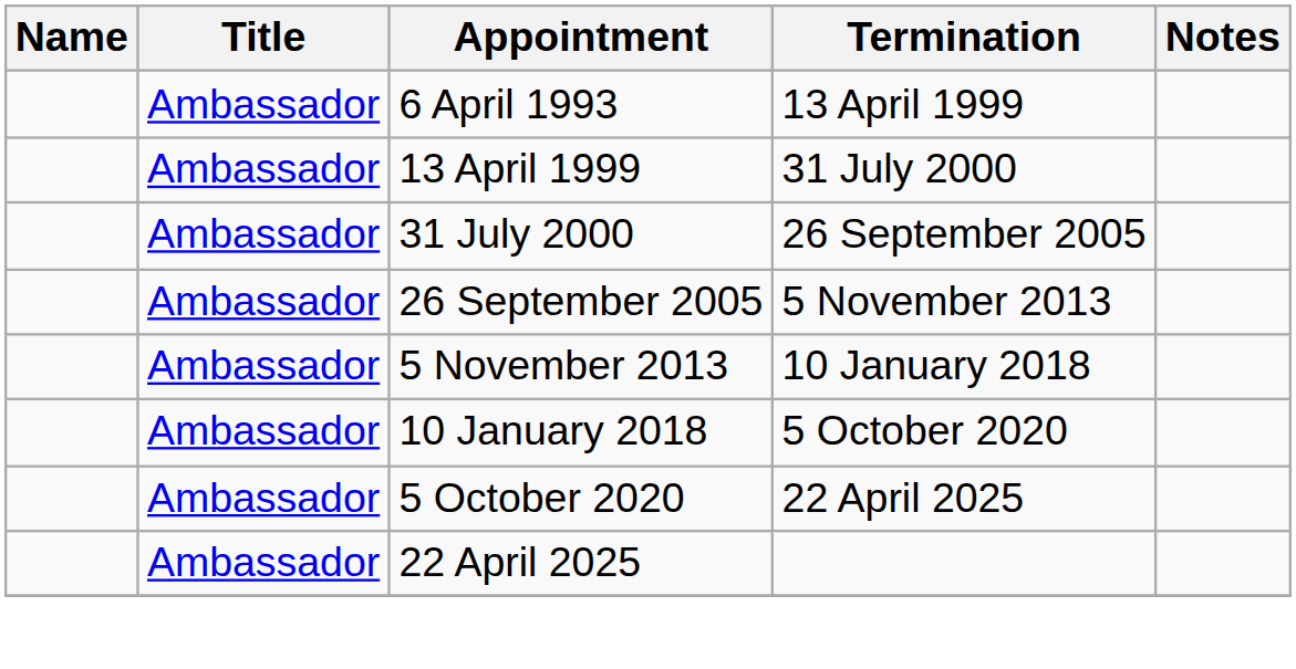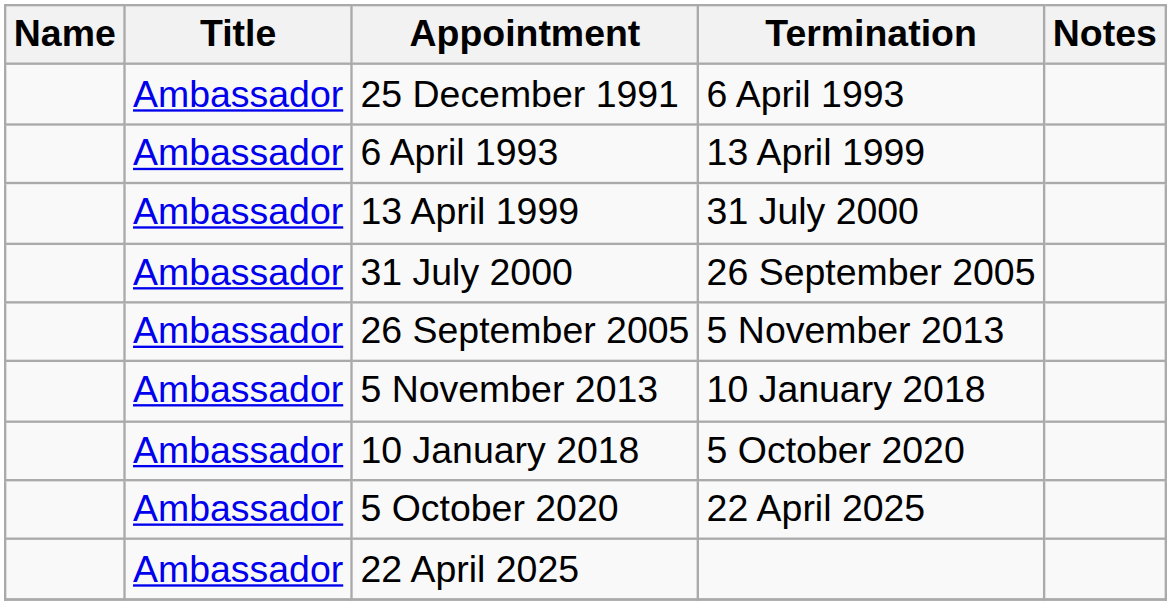 <table class="wikitable">
 <tr valign="middle">
 <th>Name</th>
 <th>Title</th>
 <th>Appointment</th>
 <th>Termination</th>
 <th>Notes</th>
+</tr>
+<tr>
+<td></td>
+<td><a href='#'>Ambassador</a></td>
+<td>25 December 1991</td>
+<td>6 April 1993</td>
+<td></td>
 </tr>
 <tr>
 <td></td>
 <td><a href='#'>Ambassador</a></td>
 <td>6 April 1993</td>
 <td>13 April 1999</td>
 <td></td>
 </tr>
 <tr>
 <td></td>
 <td><a href='#'>Ambassador</a></td>
 <td>13 April 1999</td>
 <td>31 July 2000</td>
 <td></td>
 </tr>
 <tr>
 <td></td>
 <td><a href='#'>Ambassador</a></td>
 <td>31 July 2000</td>
 <td>26 September 2005</td>
 <td></td>
 </tr>
 <tr>
 <td></td>
 <td><a href='#'>Ambassador</a></td>
 <td>26 September 2005</td>
 <td>5 November 2013</td>
 <td></td>
 </tr>
 <tr>
 <td></td>
 <td><a href='#'>Ambassador</a></td>
 <td>5 November 2013</td>
 <td>10 January 2018</td>
 <td></td>
 </tr>
 <tr>
 <td></td>
 <td><a href='#'>Ambassador</a></td>
 <td>10 January 2018</td>
 <td>5 October 2020</td>
 <td></td>
 </tr>
 <tr>
 <td></td>
 <td><a href='#'>Ambassador</a></td>
 <td>5 October 2020</td>
 <td>22 April 2025</td>
 <td></td>
 </tr>
 <tr>
 <td></td>
 <td><a href='#'>Ambassador</a></td>
 <td>22 April 2025</td>
 <td></td>
 <td></td>
 </tr>
 <tr>
 </tr>
 </table>
